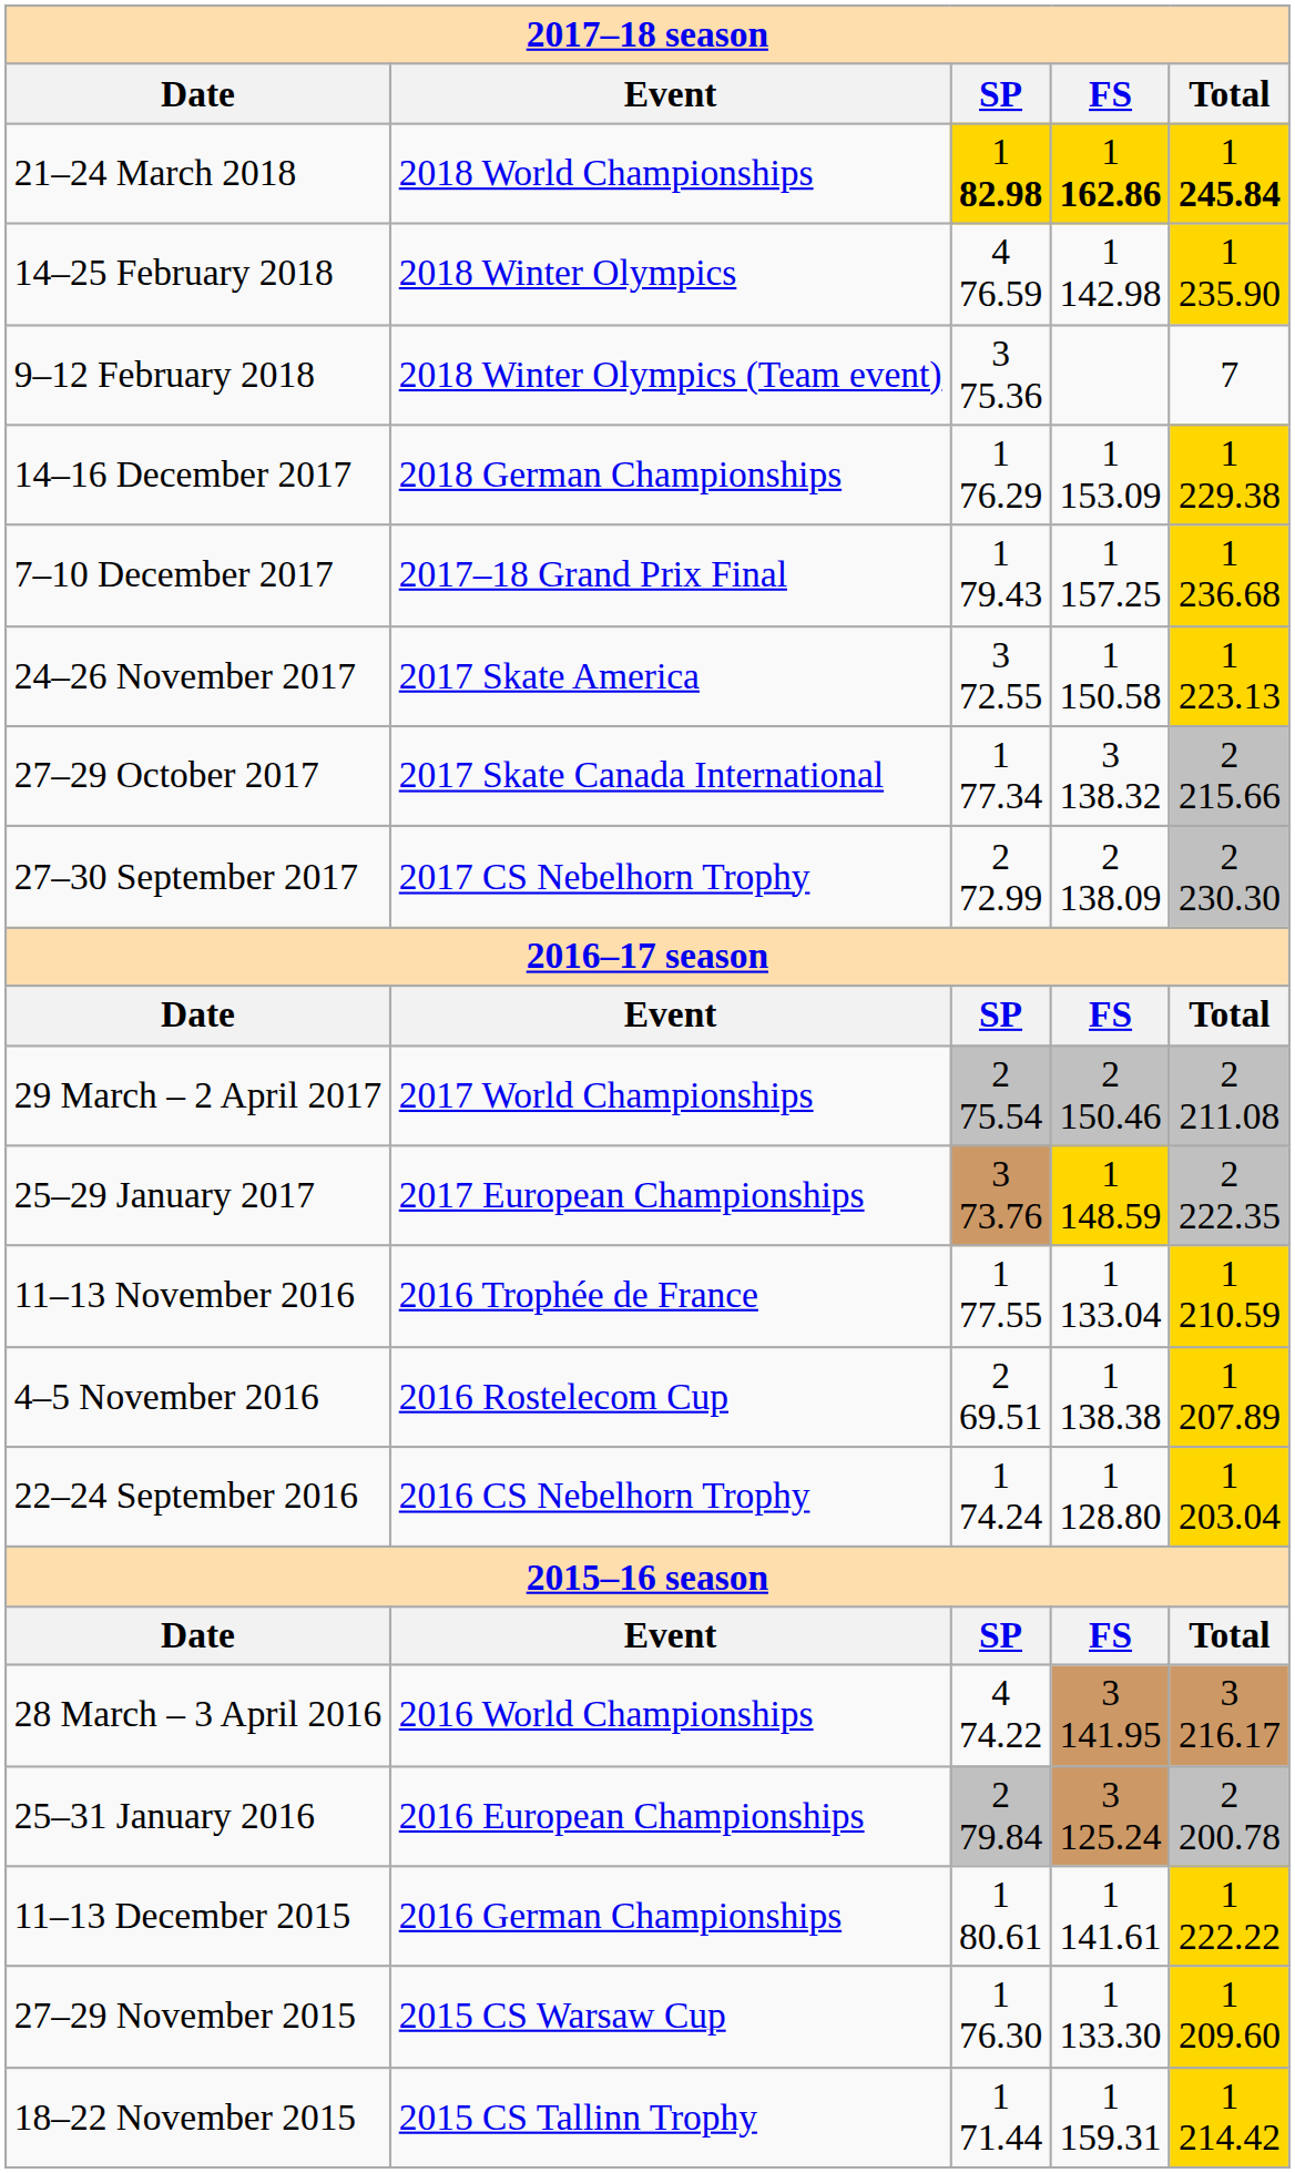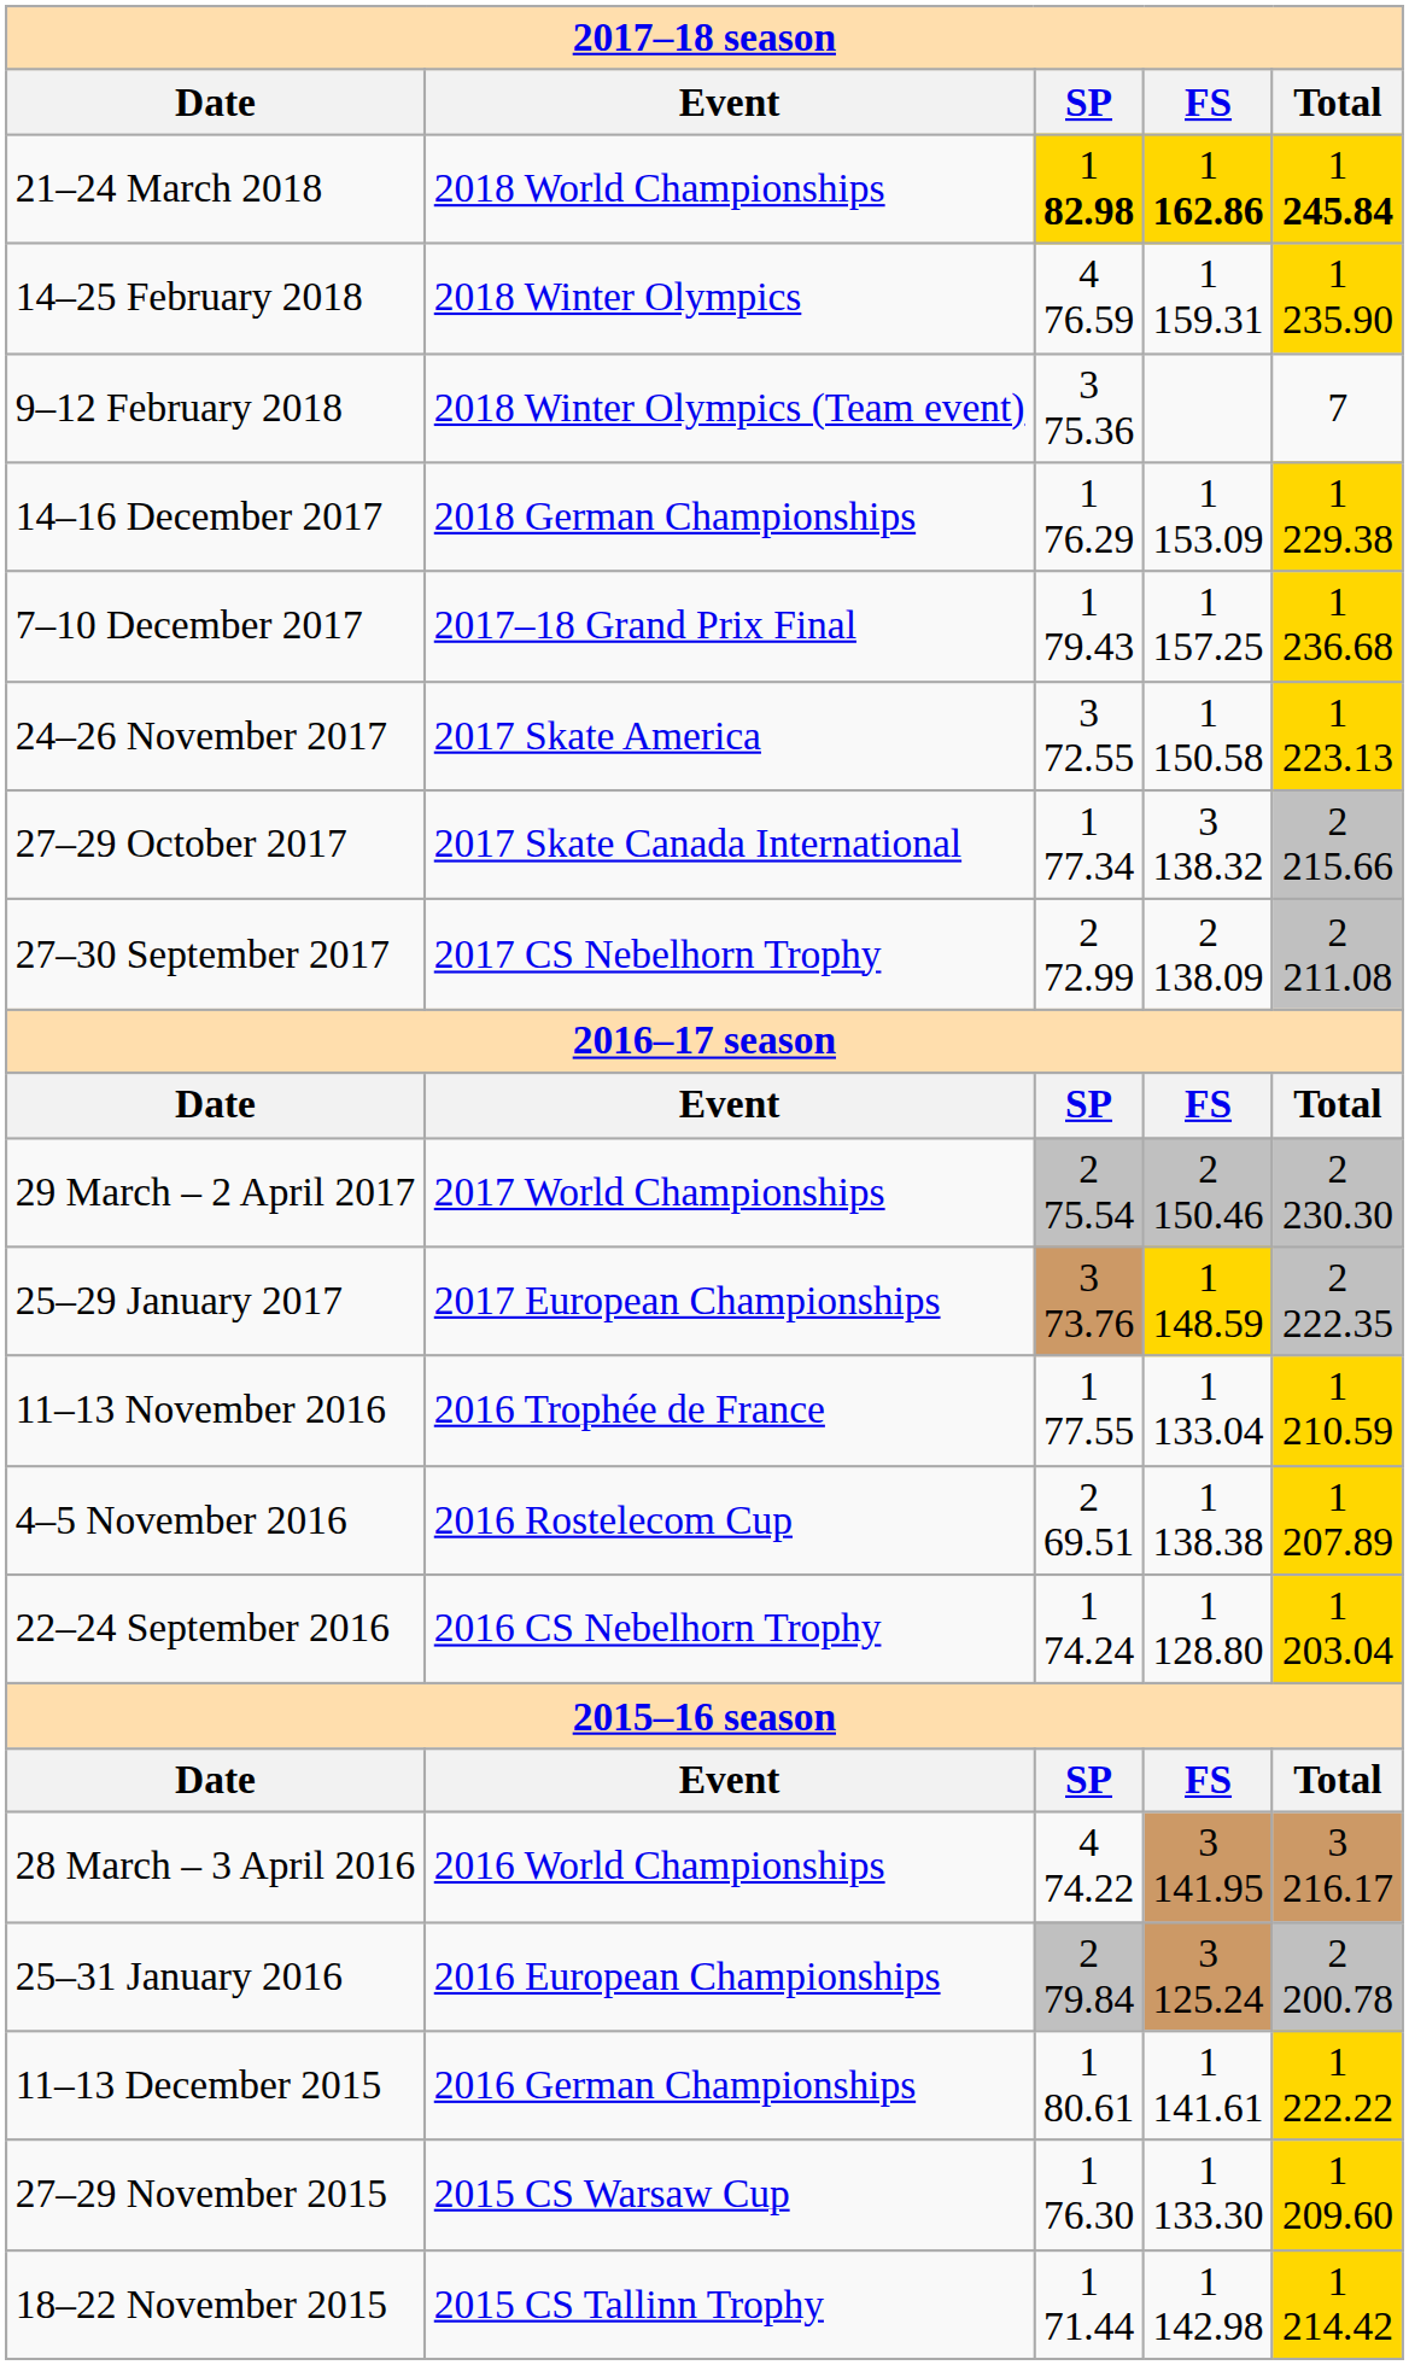 <table class="wikitable">
 <tr>
 <td style="background-color: #ffdead;" colspan=5 align=center><strong><a href='#'>2017–18 season</a></strong></td>
 </tr>
 <tr>
 <th>Date</th>
 <th>Event</th>
 <th><a href='#'>SP</a></th>
 <th><a href='#'>FS</a></th>
 <th>Total</th>
 </tr>
 <tr>
 <td>21–24 March 2018</td>
 <td><a href='#'>2018 World Championships</a></td>
 <td align=center bgcolor=gold>1 <br> <strong>82.98</strong></td>
 <td align=center bgcolor=gold>1 <br> <strong>162.86</strong></td>
 <td align=center bgcolor=gold>1 <br> <strong>245.84</strong></td>
 </tr>
 <tr>
 <td>14–25 February 2018</td>
 <td><a href='#'>2018 Winter Olympics</a></td>
 <td align=center>4 <br> 76.59</td>
-<td align=center>1 <br> 142.98</td>
+<td align=center>1 <br> 159.31</td>
 <td align=center bgcolor=gold>1 <br> 235.90</td>
 </tr>
 <tr>
 <td>9–12 February 2018</td>
 <td><a href='#'>2018 Winter Olympics (Team event)</a></td>
 <td align=center>3 <br> 75.36</td>
 <td align=center><br></td>
 <td align=center>7</td>
 </tr>
 <tr>
 <td>14–16 December 2017</td>
 <td><a href='#'>2018 German Championships</a></td>
 <td align=center>1 <br> 76.29</td>
 <td align=center>1 <br> 153.09</td>
 <td align=center bgcolor=gold>1 <br> 229.38</td>
 </tr>
 <tr>
 <td>7–10 December 2017</td>
 <td><a href='#'>2017–18 Grand Prix Final</a></td>
 <td align=center>1 <br> 79.43</td>
 <td align=center>1 <br> 157.25</td>
 <td align=center bgcolor=gold>1 <br> 236.68</td>
 </tr>
 <tr>
 <td>24–26 November 2017</td>
 <td><a href='#'>2017 Skate America</a></td>
 <td align=center>3 <br> 72.55</td>
 <td align=center>1 <br> 150.58</td>
 <td align=center bgcolor=gold>1 <br> 223.13</td>
 </tr>
 <tr>
 <td>27–29 October 2017</td>
 <td><a href='#'>2017 Skate Canada International</a></td>
 <td align=center>1 <br> 77.34</td>
 <td align=center>3 <br> 138.32</td>
 <td align=center bgcolor=silver>2 <br> 215.66</td>
 </tr>
 <tr>
 <td>27–30 September 2017</td>
 <td><a href='#'>2017 CS Nebelhorn Trophy</a></td>
 <td align=center>2 <br> 72.99</td>
 <td align=center>2 <br> 138.09</td>
-<td align=center bgcolor=silver>2 <br> 230.30</td>
+<td align=center bgcolor=silver>2 <br> 211.08</td>
 </tr>
 <tr>
 <td style="background-color: #ffdead;" colspan=5 align=center><strong><a href='#'>2016–17 season</a></strong></td>
 </tr>
 <tr>
 <th>Date</th>
 <th>Event</th>
 <th><a href='#'>SP</a></th>
 <th><a href='#'>FS</a></th>
 <th>Total</th>
 </tr>
 <tr>
 <td>29 March – 2 April 2017</td>
 <td><a href='#'>2017 World Championships</a></td>
 <td align=center bgcolor=silver>2 <br> 75.54</td>
 <td align=center bgcolor=silver>2 <br> 150.46</td>
-<td align=center bgcolor=silver>2 <br> 211.08</td>
+<td align=center bgcolor=silver>2 <br> 230.30</td>
 </tr>
 <tr>
 <td>25–29 January 2017</td>
 <td><a href='#'>2017 European Championships</a></td>
 <td align=center bgcolor=cc9966>3 <br> 73.76</td>
 <td align=center bgcolor=gold>1 <br> 148.59</td>
 <td align=center bgcolor=silver>2 <br> 222.35</td>
 </tr>
 <tr>
 <td>11–13 November 2016</td>
 <td><a href='#'>2016 Trophée de France</a></td>
 <td align=center>1 <br> 77.55</td>
 <td align=center>1 <br> 133.04</td>
 <td align=center bgcolor=gold>1 <br> 210.59</td>
 </tr>
 <tr>
 <td>4–5 November 2016</td>
 <td><a href='#'>2016 Rostelecom Cup</a></td>
 <td align=center>2 <br> 69.51</td>
 <td align=center>1 <br> 138.38</td>
 <td align=center bgcolor=gold>1 <br> 207.89</td>
 </tr>
 <tr>
 <td>22–24 September 2016</td>
 <td><a href='#'>2016 CS Nebelhorn Trophy</a></td>
 <td align=center>1 <br> 74.24</td>
 <td align=center>1 <br> 128.80</td>
 <td align=center bgcolor=gold>1 <br> 203.04</td>
 </tr>
 <tr>
 <td style="background-color: #ffdead;" colspan=5 align=center><strong><a href='#'>2015–16 season</a></strong></td>
 </tr>
 <tr>
 <th>Date</th>
 <th>Event</th>
 <th><a href='#'>SP</a></th>
 <th><a href='#'>FS</a></th>
 <th>Total</th>
 </tr>
 <tr>
 <td>28 March – 3 April 2016</td>
 <td><a href='#'>2016 World Championships</a></td>
 <td align=center>4 <br> 74.22</td>
 <td align=center bgcolor=cc9966>3 <br> 141.95</td>
 <td align=center bgcolor=cc9966>3 <br> 216.17</td>
 </tr>
 <tr>
 <td>25–31 January 2016</td>
 <td><a href='#'>2016 European Championships</a></td>
 <td align=center bgcolor=silver>2 <br> 79.84</td>
 <td align=center bgcolor=cc9966>3 <br> 125.24</td>
 <td align=center bgcolor=silver>2 <br> 200.78</td>
 </tr>
 <tr>
 <td>11–13 December 2015</td>
 <td><a href='#'>2016 German Championships</a></td>
 <td align=center>1 <br> 80.61</td>
 <td align=center>1 <br> 141.61</td>
 <td align=center bgcolor=gold>1 <br> 222.22</td>
 </tr>
 <tr>
 <td>27–29 November 2015</td>
 <td><a href='#'>2015 CS Warsaw Cup</a></td>
 <td align=center>1 <br> 76.30</td>
 <td align=center>1 <br> 133.30</td>
 <td align=center bgcolor=gold>1 <br> 209.60</td>
 </tr>
 <tr>
 <td>18–22 November 2015</td>
 <td><a href='#'>2015 CS Tallinn Trophy</a></td>
 <td align=center>1 <br> 71.44</td>
-<td align=center>1 <br> 159.31</td>
+<td align=center>1 <br> 142.98</td>
 <td align=center bgcolor=gold>1 <br> 214.42</td>
 </tr>
 </table>
